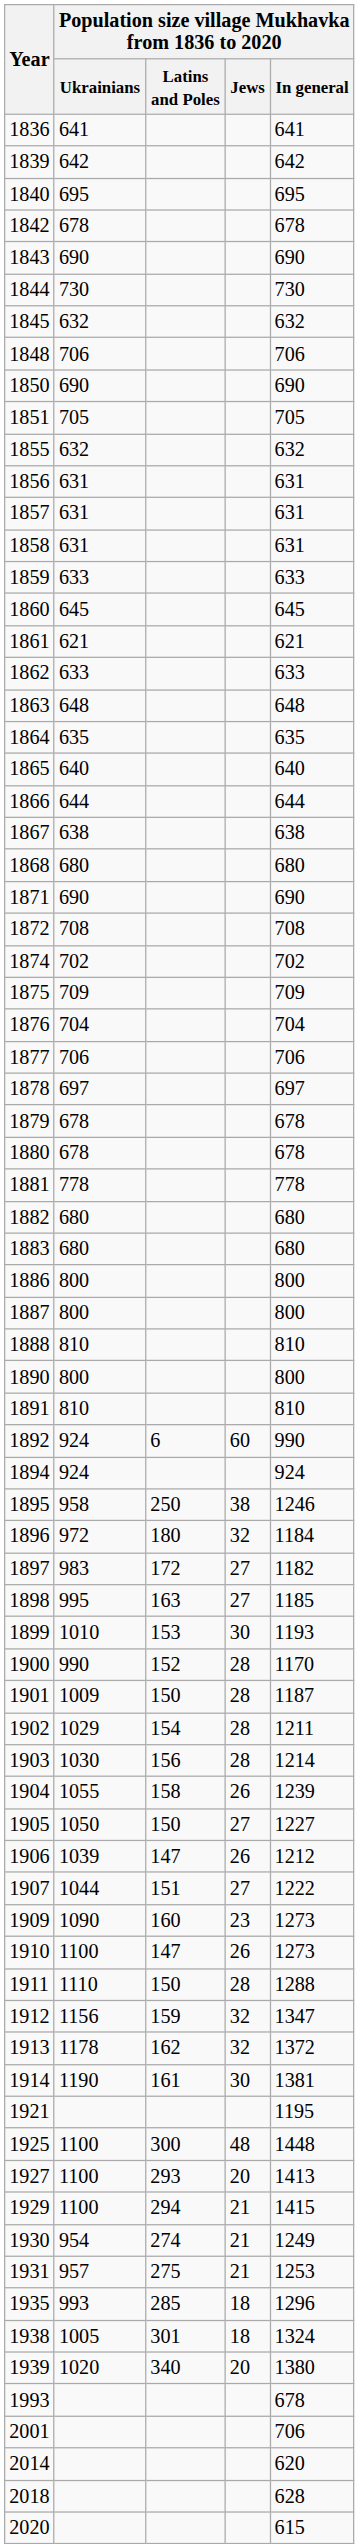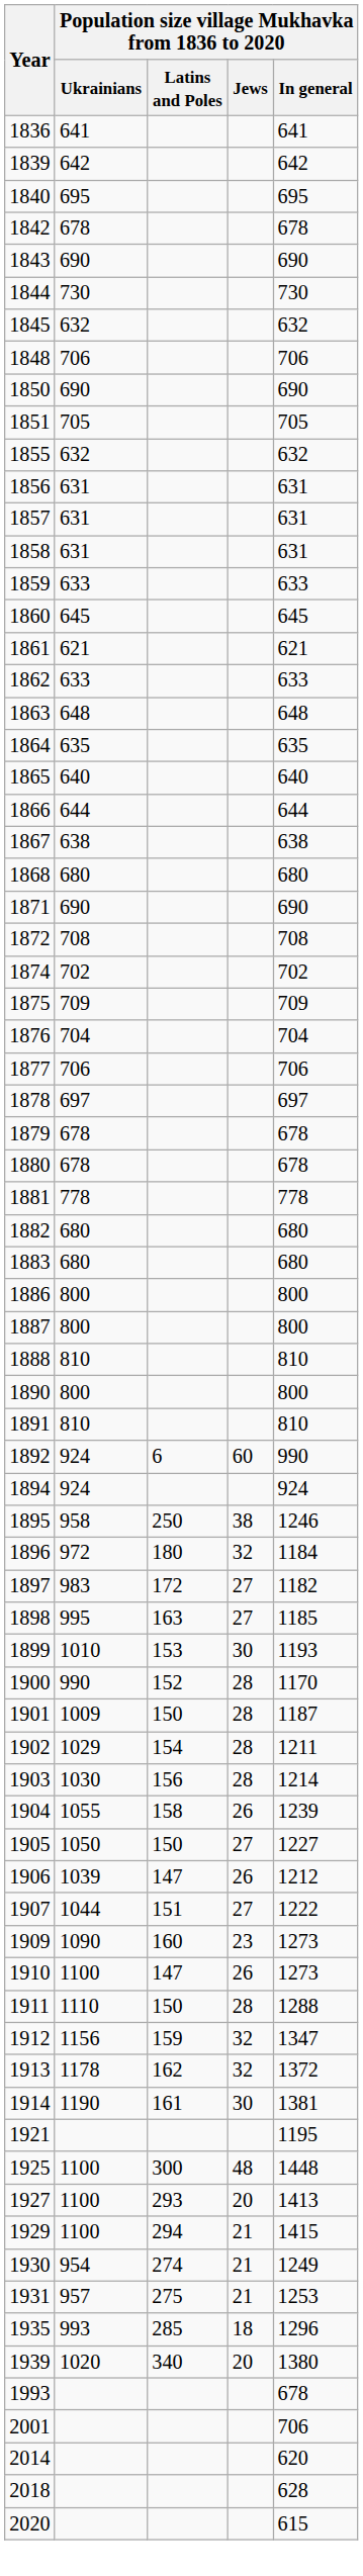 <table class="wikitable">
 <tr>
 <th rowspan="2">Year</th>
 <th colspan="4">Population size village Mukhavka<br>from 1836 to 2020</th>
 </tr>
 <tr>
 <th><small>Ukrainians</small></th>
 <th><small>Latins</small><br><small>and Poles</small></th>
 <th><small>Jews</small></th>
 <th><small>In general</small></th>
 </tr>
 <tr>
 <td>1836</td>
 <td>641</td>
 <td></td>
 <td></td>
 <td>641</td>
 </tr>
 <tr>
 <td>1839</td>
 <td>642</td>
 <td></td>
 <td></td>
 <td>642</td>
 </tr>
 <tr>
 <td>1840</td>
 <td>695</td>
 <td></td>
 <td></td>
 <td>695</td>
 </tr>
 <tr>
 <td>1842</td>
 <td>678</td>
 <td></td>
 <td></td>
 <td>678</td>
 </tr>
 <tr>
 <td>1843</td>
 <td>690</td>
 <td></td>
 <td></td>
 <td>690</td>
 </tr>
 <tr>
 <td>1844</td>
 <td>730</td>
 <td></td>
 <td></td>
 <td>730</td>
 </tr>
 <tr>
 <td>1845</td>
 <td>632</td>
 <td></td>
 <td></td>
 <td>632</td>
 </tr>
 <tr>
 <td>1848</td>
 <td>706</td>
 <td></td>
 <td></td>
 <td>706</td>
 </tr>
 <tr>
 <td>1850</td>
 <td>690</td>
 <td></td>
 <td></td>
 <td>690</td>
 </tr>
 <tr>
 <td>1851</td>
 <td>705</td>
 <td></td>
 <td></td>
 <td>705</td>
 </tr>
 <tr>
 <td>1855</td>
 <td>632</td>
 <td></td>
 <td></td>
 <td>632</td>
 </tr>
 <tr>
 <td>1856</td>
 <td>631</td>
 <td></td>
 <td></td>
 <td>631</td>
 </tr>
 <tr>
 <td>1857</td>
 <td>631</td>
 <td></td>
 <td></td>
 <td>631</td>
 </tr>
 <tr>
 <td>1858</td>
 <td>631</td>
 <td></td>
 <td></td>
 <td>631</td>
 </tr>
 <tr>
 <td>1859</td>
 <td>633</td>
 <td></td>
 <td></td>
 <td>633</td>
 </tr>
 <tr>
 <td>1860</td>
 <td>645</td>
 <td></td>
 <td></td>
 <td>645</td>
 </tr>
 <tr>
 <td>1861</td>
 <td>621</td>
 <td></td>
 <td></td>
 <td>621</td>
 </tr>
 <tr>
 <td>1862</td>
 <td>633</td>
 <td></td>
 <td></td>
 <td>633</td>
 </tr>
 <tr>
 <td>1863</td>
 <td>648</td>
 <td></td>
 <td></td>
 <td>648</td>
 </tr>
 <tr>
 <td>1864</td>
 <td>635</td>
 <td></td>
 <td></td>
 <td>635</td>
 </tr>
 <tr>
 <td>1865</td>
 <td>640</td>
 <td></td>
 <td></td>
 <td>640</td>
 </tr>
 <tr>
 <td>1866</td>
 <td>644</td>
 <td></td>
 <td></td>
 <td>644</td>
 </tr>
 <tr>
 <td>1867</td>
 <td>638</td>
 <td></td>
 <td></td>
 <td>638</td>
 </tr>
 <tr>
 <td>1868</td>
 <td>680</td>
 <td></td>
 <td></td>
 <td>680</td>
 </tr>
 <tr>
 <td>1871</td>
 <td>690</td>
 <td></td>
 <td></td>
 <td>690</td>
 </tr>
 <tr>
 <td>1872</td>
 <td>708</td>
 <td></td>
 <td></td>
 <td>708</td>
 </tr>
 <tr>
 <td>1874</td>
 <td>702</td>
 <td></td>
 <td></td>
 <td>702</td>
 </tr>
 <tr>
 <td>1875</td>
 <td>709</td>
 <td></td>
 <td></td>
 <td>709</td>
 </tr>
 <tr>
 <td>1876</td>
 <td>704</td>
 <td></td>
 <td></td>
 <td>704</td>
 </tr>
 <tr>
 <td>1877</td>
 <td>706</td>
 <td></td>
 <td></td>
 <td>706</td>
 </tr>
 <tr>
 <td>1878</td>
 <td>697</td>
 <td></td>
 <td></td>
 <td>697</td>
 </tr>
 <tr>
 <td>1879</td>
 <td>678</td>
 <td></td>
 <td></td>
 <td>678</td>
 </tr>
 <tr>
 <td>1880</td>
 <td>678</td>
 <td></td>
 <td></td>
 <td>678</td>
 </tr>
 <tr>
 <td>1881</td>
 <td>778</td>
 <td></td>
 <td></td>
 <td>778</td>
 </tr>
 <tr>
 <td>1882</td>
 <td>680</td>
 <td></td>
 <td></td>
 <td>680</td>
 </tr>
 <tr>
 <td>1883</td>
 <td>680</td>
 <td></td>
 <td></td>
 <td>680</td>
 </tr>
 <tr>
 <td>1886</td>
 <td>800</td>
 <td></td>
 <td></td>
 <td>800</td>
 </tr>
 <tr>
 <td>1887</td>
 <td>800</td>
 <td></td>
 <td></td>
 <td>800</td>
 </tr>
 <tr>
 <td>1888</td>
 <td>810</td>
 <td></td>
 <td></td>
 <td>810</td>
 </tr>
 <tr>
 <td>1890</td>
 <td>800</td>
 <td></td>
 <td></td>
 <td>800</td>
 </tr>
 <tr>
 <td>1891</td>
 <td>810</td>
 <td></td>
 <td></td>
 <td>810</td>
 </tr>
 <tr>
 <td>1892</td>
 <td>924</td>
 <td>6</td>
 <td>60</td>
 <td>990</td>
 </tr>
 <tr>
 <td>1894</td>
 <td>924</td>
 <td></td>
 <td></td>
 <td>924</td>
 </tr>
 <tr>
 <td>1895</td>
 <td>958</td>
 <td>250</td>
 <td>38</td>
 <td>1246</td>
 </tr>
 <tr>
 <td>1896</td>
 <td>972</td>
 <td>180</td>
 <td>32</td>
 <td>1184</td>
 </tr>
 <tr>
 <td>1897</td>
 <td>983</td>
 <td>172</td>
 <td>27</td>
 <td>1182</td>
 </tr>
 <tr>
 <td>1898</td>
 <td>995</td>
 <td>163</td>
 <td>27</td>
 <td>1185</td>
 </tr>
 <tr>
 <td>1899</td>
 <td>1010</td>
 <td>153</td>
 <td>30</td>
 <td>1193</td>
 </tr>
 <tr>
 <td>1900</td>
 <td>990</td>
 <td>152</td>
 <td>28</td>
 <td>1170</td>
 </tr>
 <tr>
 <td>1901</td>
 <td>1009</td>
 <td>150</td>
 <td>28</td>
 <td>1187</td>
 </tr>
 <tr>
 <td>1902</td>
 <td>1029</td>
 <td>154</td>
 <td>28</td>
 <td>1211</td>
 </tr>
 <tr>
 <td>1903</td>
 <td>1030</td>
 <td>156</td>
 <td>28</td>
 <td>1214</td>
 </tr>
 <tr>
 <td>1904</td>
 <td>1055</td>
 <td>158</td>
 <td>26</td>
 <td>1239</td>
 </tr>
 <tr>
 <td>1905</td>
 <td>1050</td>
 <td>150</td>
 <td>27</td>
 <td>1227</td>
 </tr>
 <tr>
 <td>1906</td>
 <td>1039</td>
 <td>147</td>
 <td>26</td>
 <td>1212</td>
 </tr>
 <tr>
 <td>1907</td>
 <td>1044</td>
 <td>151</td>
 <td>27</td>
 <td>1222</td>
 </tr>
 <tr>
 <td>1909</td>
 <td>1090</td>
 <td>160</td>
 <td>23</td>
 <td>1273</td>
 </tr>
 <tr>
 <td>1910</td>
 <td>1100</td>
 <td>147</td>
 <td>26</td>
 <td>1273</td>
 </tr>
 <tr>
 <td>1911</td>
 <td>1110</td>
 <td>150</td>
 <td>28</td>
 <td>1288</td>
 </tr>
 <tr>
 <td>1912</td>
 <td>1156</td>
 <td>159</td>
 <td>32</td>
 <td>1347</td>
 </tr>
 <tr>
 <td>1913</td>
 <td>1178</td>
 <td>162</td>
 <td>32</td>
 <td>1372</td>
 </tr>
 <tr>
 <td>1914</td>
 <td>1190</td>
 <td>161</td>
 <td>30</td>
 <td>1381</td>
 </tr>
 <tr>
 <td>1921</td>
 <td></td>
 <td></td>
 <td></td>
 <td>1195</td>
 </tr>
 <tr>
 <td>1925</td>
 <td>1100</td>
 <td>300</td>
 <td>48</td>
 <td>1448</td>
 </tr>
 <tr>
 <td>1927</td>
 <td>1100</td>
 <td>293</td>
 <td>20</td>
 <td>1413</td>
 </tr>
 <tr>
 <td>1929</td>
 <td>1100</td>
 <td>294</td>
 <td>21</td>
 <td>1415</td>
 </tr>
 <tr>
 <td>1930</td>
 <td>954</td>
 <td>274</td>
 <td>21</td>
 <td>1249</td>
 </tr>
 <tr>
 <td>1931</td>
 <td>957</td>
 <td>275</td>
 <td>21</td>
 <td>1253</td>
 </tr>
 <tr>
 <td>1935</td>
 <td>993</td>
 <td>285</td>
 <td>18</td>
 <td>1296</td>
 </tr>
 <tr>
-<td>1938</td>
-<td>1005</td>
-<td>301</td>
-<td>18</td>
-<td>1324</td>
-</tr>
-<tr>
 <td>1939</td>
 <td>1020</td>
 <td>340</td>
 <td>20</td>
 <td>1380</td>
 </tr>
 <tr>
 <td>1993</td>
 <td></td>
 <td></td>
 <td></td>
 <td>678</td>
 </tr>
 <tr>
 <td>2001</td>
 <td></td>
 <td></td>
 <td></td>
 <td>706</td>
 </tr>
 <tr>
 <td>2014</td>
 <td></td>
 <td></td>
 <td></td>
 <td>620</td>
 </tr>
 <tr>
 <td>2018</td>
 <td></td>
 <td></td>
 <td></td>
 <td>628</td>
 </tr>
 <tr>
 <td>2020</td>
 <td></td>
 <td></td>
 <td></td>
 <td>615</td>
 </tr>
 </table>
